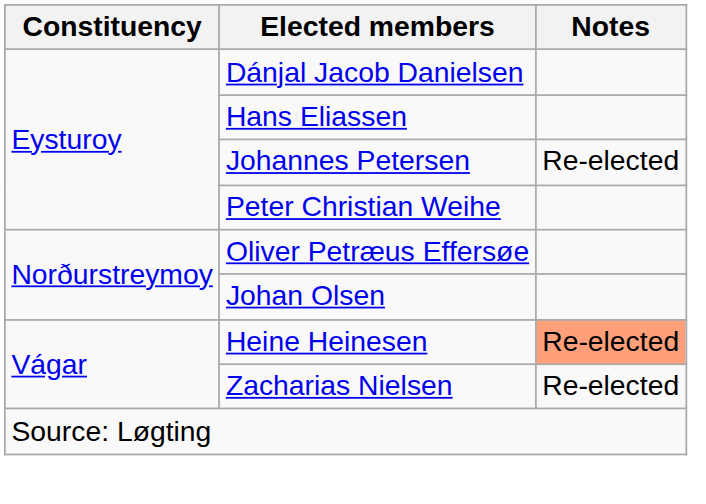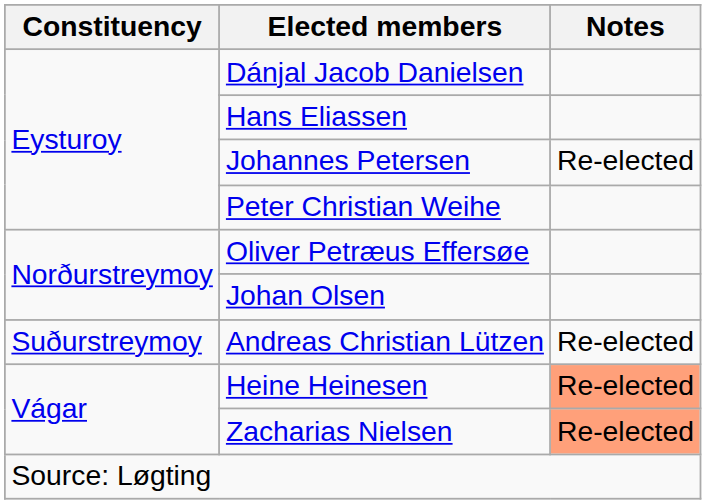 <table class=wikitable>
 <tr>
 <th>Constituency</th>
 <th>Elected members</th>
 <th>Notes</th>
 </tr>
 <tr>
 <td rowspan=4><a href='#'>Eysturoy</a></td>
 <td><a href='#'>Dánjal Jacob Danielsen</a></td>
 <td></td>
 </tr>
 <tr>
 <td><a href='#'>Hans Eliassen</a></td>
 <td></td>
 </tr>
 <tr>
 <td><a href='#'>Johannes Petersen</a></td>
 <td>Re-elected</td>
 </tr>
 <tr>
 <td><a href='#'>Peter Christian Weihe</a></td>
 <td></td>
 </tr>
 <tr>
 <td rowspan=2><a href='#'>Norðurstreymoy</a></td>
 <td><a href='#'>Oliver Petræus Effersøe</a></td>
 <td></td>
 </tr>
 <tr>
 <td><a href='#'>Johan Olsen</a></td>
 <td></td>
 </tr>
 <tr>
+<td><a href='#'>Suðurstreymoy</a></td>
+<td><a href='#'>Andreas Christian Lützen</a></td>
+<td>Re-elected</td>
+</tr>
+<tr>
 <td rowspan=2><a href='#'>Vágar</a></td>
 <td><a href='#'>Heine Heinesen</a></td>
 <td style="background: lightsalmon;">Re-elected</td>
 </tr>
 <tr>
 <td><a href='#'>Zacharias Nielsen</a></td>
-<td>Re-elected</td>
+<td style="background: lightsalmon;">Re-elected</td>
 </tr>
 <tr>
 <td colspan=3>Source: Løgting</td>
 </tr>
 </table>
